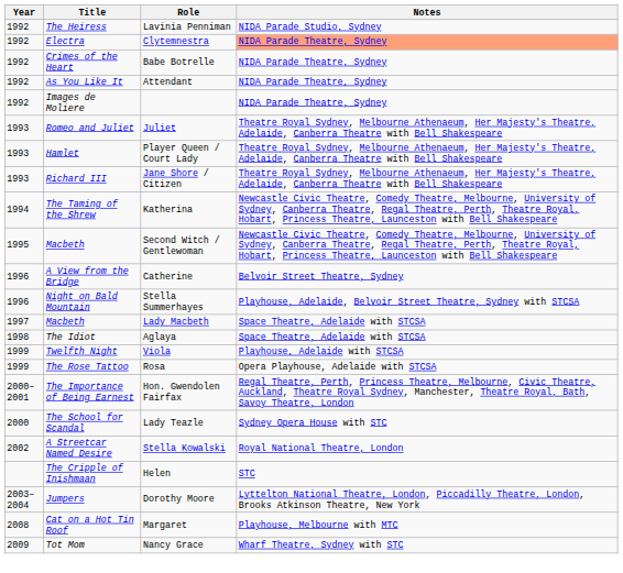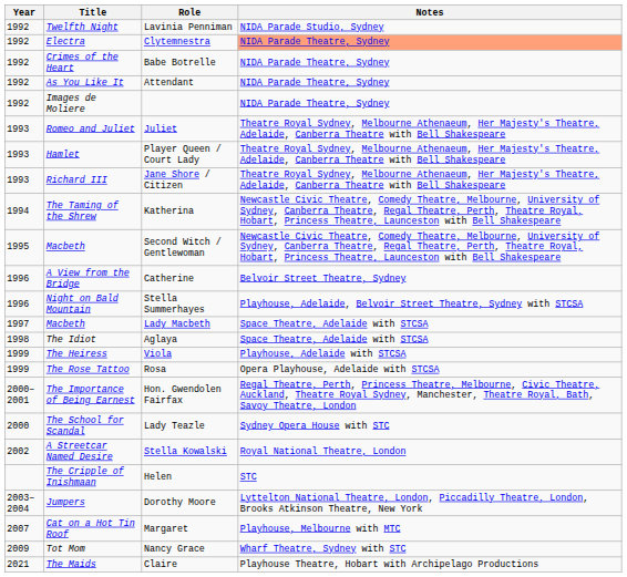 <table class="wikitable sortable">
 <tr>
 <th>Year</th>
 <th>Title</th>
 <th>Role</th>
 <th class="unsortable">Notes</th>
 </tr>
 <tr>
 <td>1992</td>
-<td><em><a href='#'>The Heiress</a></em></td>
+<td><em><a href='#'>Twelfth Night</a></em></td>
 <td>Lavinia Penniman</td>
 <td><a href='#'>NIDA Parade Studio, Sydney</a></td>
 </tr>
 <tr>
 <td>1992</td>
 <td><em><a href='#'>Electra</a></em></td>
 <td><a href='#'>Clytemnestra</a></td>
 <td style="background: lightsalmon;"><a href='#'>NIDA Parade Theatre, Sydney</a></td>
 </tr>
 <tr>
 <td>1992</td>
 <td><em><a href='#'>Crimes of the Heart</a></em></td>
 <td>Babe Botrelle</td>
 <td><a href='#'>NIDA Parade Theatre, Sydney</a></td>
 </tr>
 <tr>
 <td>1992</td>
 <td><em><a href='#'>As You Like It</a></em></td>
 <td>Attendant</td>
 <td><a href='#'>NIDA Parade Theatre, Sydney</a></td>
 </tr>
 <tr>
 <td>1992</td>
 <td><em>Images de Moliere</em></td>
 <td></td>
 <td><a href='#'>NIDA Parade Theatre, Sydney</a></td>
 </tr>
 <tr>
 <td>1993</td>
 <td><em><a href='#'>Romeo and Juliet</a></em></td>
 <td><a href='#'>Juliet</a></td>
 <td><a href='#'>Theatre Royal Sydney</a>, <a href='#'>Melbourne Athenaeum</a>, <a href='#'>Her Majesty's Theatre, Adelaide</a>, <a href='#'>Canberra Theatre</a> with <a href='#'>Bell Shakespeare</a><br></td>
 </tr>
 <tr>
 <td>1993</td>
 <td><em><a href='#'>Hamlet</a></em></td>
 <td>Player Queen / Court Lady</td>
 <td><a href='#'>Theatre Royal Sydney</a>, <a href='#'>Melbourne Athenaeum</a>, <a href='#'>Her Majesty's Theatre, Adelaide</a>, <a href='#'>Canberra Theatre</a> with <a href='#'>Bell Shakespeare</a></td>
 </tr>
 <tr>
 <td>1993</td>
 <td><em><a href='#'>Richard III</a></em></td>
 <td><a href='#'>Jane Shore</a> / Citizen</td>
 <td><a href='#'>Theatre Royal Sydney</a>, <a href='#'>Melbourne Athenaeum</a>, <a href='#'>Her Majesty's Theatre, Adelaide</a>, <a href='#'>Canberra Theatre</a> with <a href='#'>Bell Shakespeare</a></td>
 </tr>
 <tr>
 <td>1994</td>
 <td><em><a href='#'>The Taming of the Shrew</a></em></td>
 <td>Katherina</td>
 <td><a href='#'>Newcastle Civic Theatre</a>, <a href='#'>Comedy Theatre, Melbourne</a>, <a href='#'>University of Sydney</a>, <a href='#'>Canberra Theatre</a>, <a href='#'>Regal Theatre, Perth</a>, <a href='#'>Theatre Royal, Hobart</a>, <a href='#'>Princess Theatre, Launceston</a> with <a href='#'>Bell Shakespeare</a></td>
 </tr>
 <tr>
 <td>1995</td>
 <td><em><a href='#'>Macbeth</a></em></td>
 <td>Second Witch / Gentlewoman</td>
 <td><a href='#'>Newcastle Civic Theatre</a>, <a href='#'>Comedy Theatre, Melbourne</a>, <a href='#'>University of Sydney</a>, <a href='#'>Canberra Theatre</a>, <a href='#'>Regal Theatre, Perth</a>, <a href='#'>Theatre Royal, Hobart</a>, <a href='#'>Princess Theatre, Launceston</a> with <a href='#'>Bell Shakespeare</a></td>
 </tr>
 <tr>
 <td>1996</td>
 <td><em><a href='#'>A View from the Bridge</a></em></td>
 <td>Catherine</td>
 <td><a href='#'>Belvoir Street Theatre, Sydney</a></td>
 </tr>
 <tr>
 <td>1996</td>
 <td><em><a href='#'>Night on Bald Mountain</a></em></td>
 <td>Stella Summerhayes</td>
 <td><a href='#'>Playhouse, Adelaide</a>, <a href='#'>Belvoir Street Theatre, Sydney</a> with <a href='#'>STCSA</a></td>
 </tr>
 <tr>
 <td>1997</td>
 <td><em><a href='#'>Macbeth</a></em></td>
 <td><a href='#'>Lady Macbeth</a></td>
 <td><a href='#'>Space Theatre, Adelaide</a> with <a href='#'>STCSA</a></td>
 </tr>
 <tr>
 <td>1998</td>
 <td><em>The Idiot</em></td>
 <td>Aglaya</td>
 <td><a href='#'>Space Theatre, Adelaide</a> with <a href='#'>STCSA</a></td>
 </tr>
 <tr>
 <td>1999</td>
-<td><em><a href='#'>Twelfth Night</a></em></td>
+<td><em><a href='#'>The Heiress</a></em></td>
 <td><a href='#'>Viola</a></td>
 <td><a href='#'>Playhouse, Adelaide</a> with <a href='#'>STCSA</a></td>
 </tr>
 <tr>
 <td>1999</td>
 <td><em><a href='#'>The Rose Tattoo</a></em></td>
 <td>Rosa</td>
 <td>Opera Playhouse, Adelaide with <a href='#'>STCSA</a></td>
 </tr>
 <tr>
 <td>2000–2001</td>
 <td><em><a href='#'>The Importance of Being Earnest</a></em></td>
 <td>Hon. Gwendolen Fairfax</td>
 <td><a href='#'>Regal Theatre, Perth</a>, <a href='#'>Princess Theatre, Melbourne</a>, <a href='#'>Civic Theatre, Auckland</a>, <a href='#'>Theatre Royal Sydney</a>, Manchester, <a href='#'>Theatre Royal, Bath</a>, <a href='#'>Savoy Theatre, London</a></td>
 </tr>
 <tr>
 <td>2000</td>
 <td><em><a href='#'>The School for Scandal</a></em></td>
 <td>Lady Teazle</td>
 <td><a href='#'>Sydney Opera House</a> with <a href='#'>STC</a></td>
 </tr>
 <tr>
 <td>2002</td>
 <td><em><a href='#'>A Streetcar Named Desire</a></em></td>
 <td><a href='#'>Stella Kowalski</a></td>
 <td><a href='#'>Royal National Theatre, London</a></td>
 </tr>
 <tr>
 <td></td>
 <td><em><a href='#'>The Cripple of Inishmaan</a></em></td>
 <td>Helen</td>
 <td><a href='#'>STC</a></td>
 </tr>
 <tr>
 <td>2003–2004</td>
 <td><em><a href='#'>Jumpers</a></em></td>
 <td>Dorothy Moore</td>
 <td><a href='#'>Lyttelton National Theatre, London</a>, <a href='#'>Piccadilly Theatre, London</a>, Brooks Atkinson Theatre, New York<br></td>
 </tr>
 <tr>
-<td>2008</td>
+<td>2007</td>
 <td><em><a href='#'>Cat on a Hot Tin Roof</a></em></td>
 <td>Margaret</td>
 <td><a href='#'>Playhouse, Melbourne</a> with <a href='#'>MTC</a></td>
 </tr>
 <tr>
 <td>2009</td>
 <td><em>Tot Mom</em></td>
 <td>Nancy Grace</td>
 <td><a href='#'>Wharf Theatre, Sydney</a> with <a href='#'>STC</a></td>
 </tr>
+<tr>
+<td>2021</td>
+<td><em><a href='#'>The Maids</a></em></td>
+<td>Claire</td>
+<td>Playhouse Theatre, Hobart with Archipelago Productions</td>
+</tr>
 </table>
